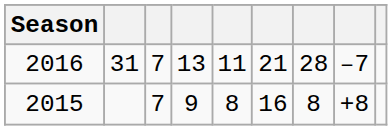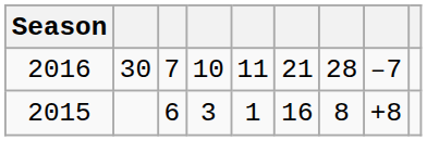 <table class="wikitable" style="text-align:center;">
 <tr>
 <th>Season</th>
 <th></th>
 <th></th>
 <th></th>
 <th></th>
 <th></th>
 <th></th>
 <th></th>
 <th></th>
 </tr>
 <tr>
 <td>2016</td>
-<td>31</td>
+<td>30</td>
 <td>7</td>
-<td>13</td>
+<td>10</td>
 <td>11</td>
 <td>21</td>
 <td>28</td>
 <td>–7</td>
 <td></td>
 </tr>
 <tr>
 <td>2015</td>
 <td></td>
-<td>7</td>
-<td>9</td>
-<td>8</td>
+<td>6</td>
+<td>3</td>
+<td>1</td>
 <td>16</td>
 <td>8</td>
 <td>+8</td>
 <td></td>
 </tr>
 </table>
